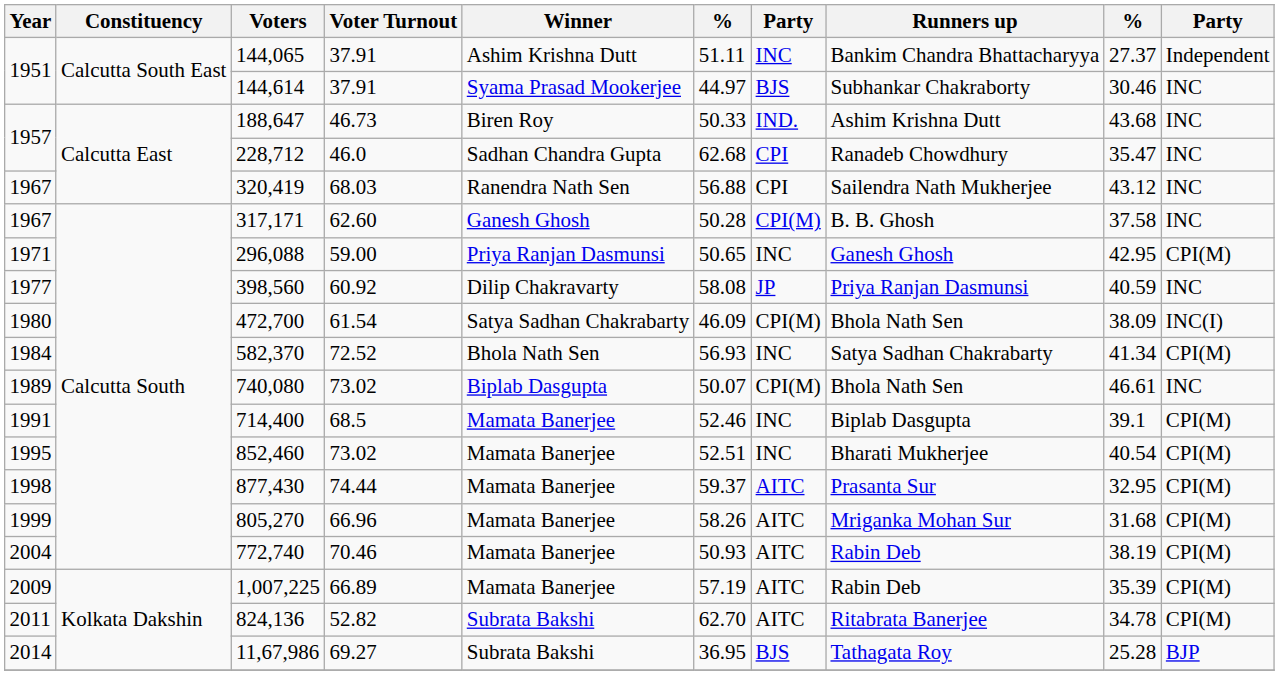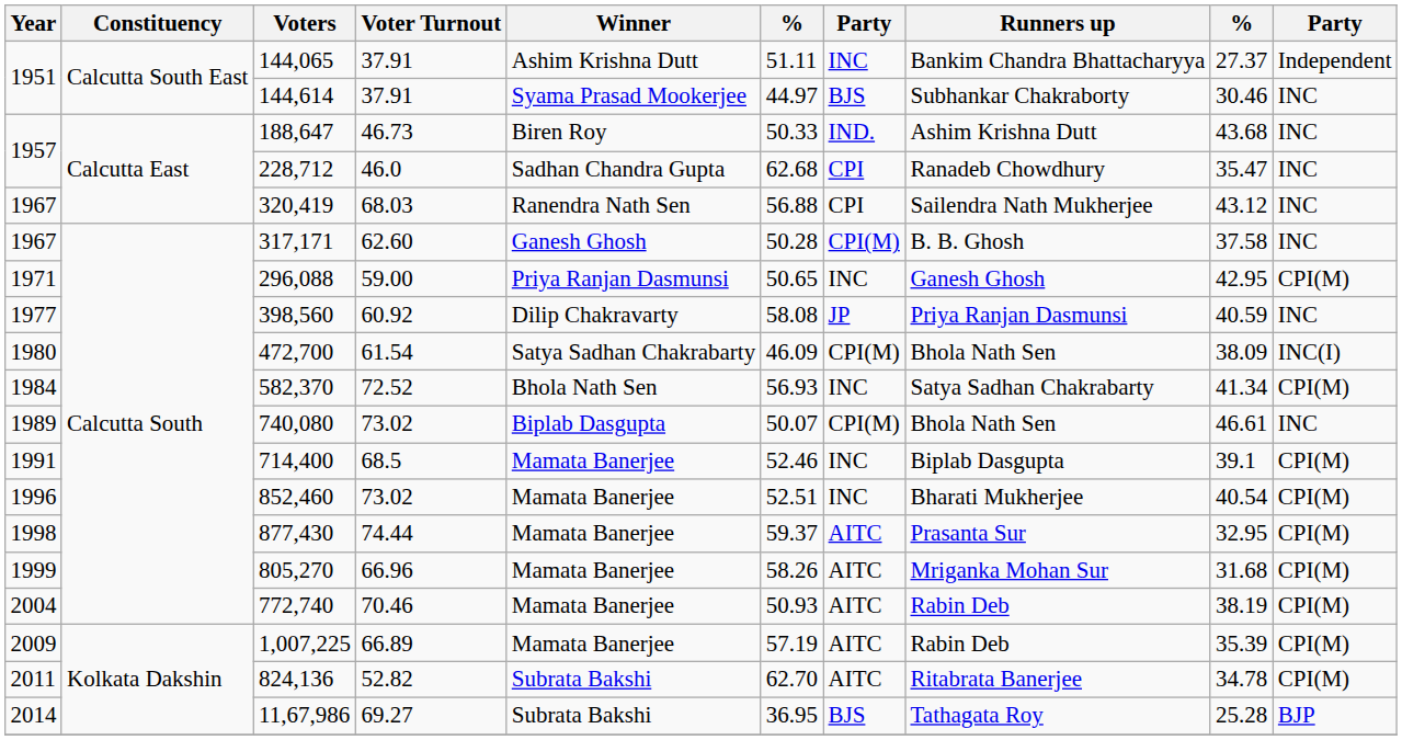 <table class="wikitable sortable">
 <tr>
 <th>Year</th>
 <th>Constituency</th>
 <th>Voters</th>
 <th>Voter Turnout</th>
 <th>Winner</th>
 <th>%</th>
 <th>Party</th>
 <th>Runners up</th>
 <th>%</th>
 <th>Party</th>
 </tr>
 <tr>
 <td rowspan=2>1951</td>
 <td rowspan=2>Calcutta South East</td>
 <td>144,065</td>
 <td>37.91</td>
 <td>Ashim Krishna Dutt</td>
 <td>51.11</td>
 <td><a href='#'>INC</a></td>
 <td>Bankim Chandra Bhattacharyya</td>
 <td>27.37</td>
 <td>Independent</td>
 </tr>
 <tr>
 <td>144,614</td>
 <td>37.91</td>
 <td><a href='#'>Syama Prasad Mookerjee</a></td>
 <td>44.97</td>
 <td><a href='#'>BJS</a></td>
 <td>Subhankar Chakraborty</td>
 <td>30.46</td>
 <td>INC</td>
 </tr>
 <tr>
 <td rowspan=2>1957</td>
 <td rowspan=3>Calcutta East</td>
 <td>188,647</td>
 <td>46.73</td>
 <td>Biren Roy</td>
 <td>50.33</td>
 <td><a href='#'>IND.</a></td>
 <td>Ashim Krishna Dutt</td>
 <td>43.68</td>
 <td>INC</td>
 </tr>
 <tr>
 <td>228,712</td>
 <td>46.0</td>
 <td>Sadhan Chandra Gupta</td>
 <td>62.68</td>
 <td><a href='#'>CPI</a></td>
 <td>Ranadeb Chowdhury</td>
 <td>35.47</td>
 <td>INC</td>
 </tr>
 <tr>
 <td>1967</td>
 <td>320,419</td>
 <td>68.03</td>
 <td>Ranendra Nath Sen</td>
 <td>56.88</td>
 <td>CPI</td>
 <td>Sailendra Nath Mukherjee</td>
 <td>43.12</td>
 <td>INC</td>
 </tr>
 <tr>
 <td>1967</td>
 <td rowspan=11>Calcutta South</td>
 <td>317,171</td>
 <td>62.60</td>
 <td><a href='#'>Ganesh Ghosh</a></td>
 <td>50.28</td>
 <td><a href='#'>CPI(M)</a></td>
 <td>B. B. Ghosh</td>
 <td>37.58</td>
 <td>INC</td>
 </tr>
 <tr>
 <td>1971</td>
 <td>296,088</td>
 <td>59.00</td>
 <td><a href='#'>Priya Ranjan Dasmunsi</a></td>
 <td>50.65</td>
 <td>INC</td>
 <td><a href='#'>Ganesh Ghosh</a></td>
 <td>42.95</td>
 <td>CPI(M)</td>
 </tr>
 <tr>
 <td>1977</td>
 <td>398,560</td>
 <td>60.92</td>
 <td>Dilip Chakravarty</td>
 <td>58.08</td>
 <td><a href='#'>JP</a></td>
 <td><a href='#'>Priya Ranjan Dasmunsi</a></td>
 <td>40.59</td>
 <td>INC</td>
 </tr>
 <tr>
 <td>1980</td>
 <td>472,700</td>
 <td>61.54</td>
 <td>Satya Sadhan Chakrabarty</td>
 <td>46.09</td>
 <td>CPI(M)</td>
 <td>Bhola Nath Sen</td>
 <td>38.09</td>
 <td>INC(I)</td>
 </tr>
 <tr>
 <td>1984</td>
 <td>582,370</td>
 <td>72.52</td>
 <td>Bhola Nath Sen</td>
 <td>56.93</td>
 <td>INC</td>
 <td>Satya Sadhan Chakrabarty</td>
 <td>41.34</td>
 <td>CPI(M)</td>
 </tr>
 <tr>
 <td>1989</td>
 <td>740,080</td>
 <td>73.02</td>
 <td><a href='#'>Biplab Dasgupta</a></td>
 <td>50.07</td>
 <td>CPI(M)</td>
 <td>Bhola Nath Sen</td>
 <td>46.61</td>
 <td>INC</td>
 </tr>
 <tr>
 <td>1991</td>
 <td>714,400</td>
 <td>68.5</td>
 <td><a href='#'>Mamata Banerjee</a></td>
 <td>52.46</td>
 <td>INC</td>
 <td>Biplab Dasgupta</td>
 <td>39.1</td>
 <td>CPI(M)</td>
 </tr>
 <tr>
-<td>1995</td>
+<td>1996</td>
 <td>852,460</td>
 <td>73.02</td>
 <td>Mamata Banerjee</td>
 <td>52.51</td>
 <td>INC</td>
 <td>Bharati Mukherjee</td>
 <td>40.54</td>
 <td>CPI(M)</td>
 </tr>
 <tr>
 <td>1998</td>
 <td>877,430</td>
 <td>74.44</td>
 <td>Mamata Banerjee</td>
 <td>59.37</td>
 <td><a href='#'>AITC</a></td>
 <td><a href='#'>Prasanta Sur</a></td>
 <td>32.95</td>
 <td>CPI(M)</td>
 </tr>
 <tr>
 <td>1999</td>
 <td>805,270</td>
 <td>66.96</td>
 <td>Mamata Banerjee</td>
 <td>58.26</td>
 <td>AITC</td>
 <td><a href='#'>Mriganka Mohan Sur</a></td>
 <td>31.68</td>
 <td>CPI(M)</td>
 </tr>
 <tr>
 <td>2004</td>
 <td>772,740</td>
 <td>70.46</td>
 <td>Mamata Banerjee</td>
 <td>50.93</td>
 <td>AITC</td>
 <td><a href='#'>Rabin Deb</a></td>
 <td>38.19</td>
 <td>CPI(M)</td>
 </tr>
 <tr>
 <td>2009</td>
 <td rowspan=3>Kolkata Dakshin</td>
 <td>1,007,225</td>
 <td>66.89</td>
 <td>Mamata Banerjee</td>
 <td>57.19</td>
 <td>AITC</td>
 <td>Rabin Deb</td>
 <td>35.39</td>
 <td>CPI(M)</td>
 </tr>
 <tr>
 <td>2011</td>
 <td>824,136</td>
 <td>52.82</td>
 <td><a href='#'>Subrata Bakshi</a></td>
 <td>62.70</td>
 <td>AITC</td>
 <td><a href='#'>Ritabrata Banerjee</a></td>
 <td>34.78</td>
 <td>CPI(M)</td>
 </tr>
 <tr>
 <td>2014</td>
 <td>11,67,986</td>
 <td>69.27</td>
 <td>Subrata Bakshi</td>
 <td>36.95</td>
 <td><a href='#'>BJS</a></td>
 <td><a href='#'>Tathagata Roy</a></td>
 <td>25.28</td>
 <td><a href='#'>BJP</a></td>
 </tr>
 <tr>
 </tr>
 </table>
